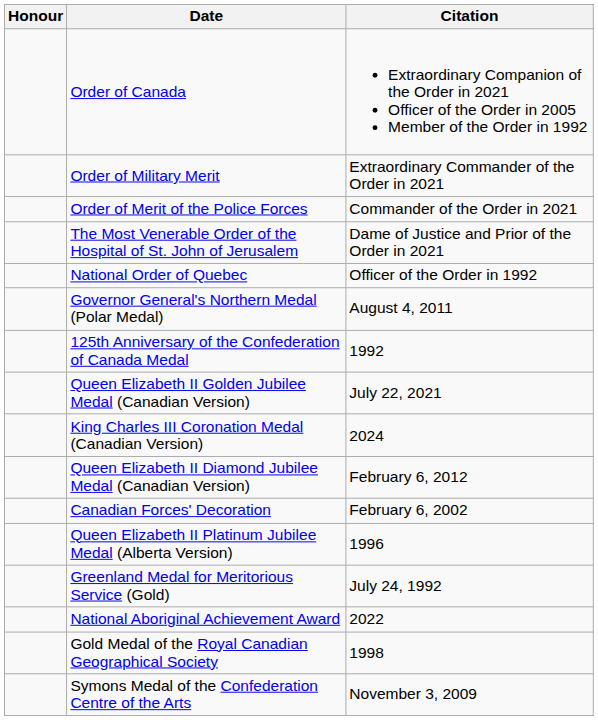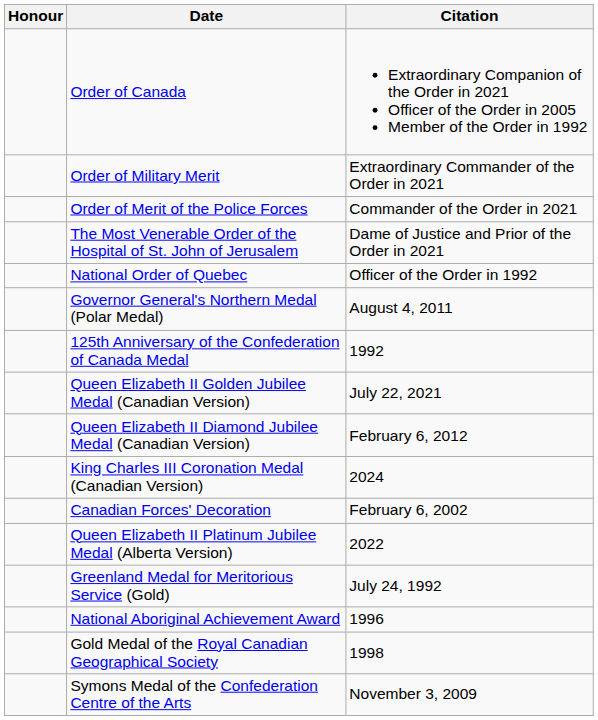 <table class="wikitable">
 <tr>
 <th>Honour</th>
 <th>Date</th>
 <th>Citation</th>
 </tr>
 <tr>
 <td></td>
 <td><a href='#'>Order of Canada</a></td>
 <td><br><ul><li>Extraordinary Companion of the Order in 2021</li><li>Officer of the Order in 2005</li><li>Member of the Order in 1992</li></ul></td>
 </tr>
 <tr>
 <td></td>
 <td><a href='#'>Order of Military Merit</a></td>
 <td>Extraordinary Commander of the Order in 2021</td>
 </tr>
 <tr>
 <td></td>
 <td><a href='#'>Order of Merit of the Police Forces</a></td>
 <td>Commander of the Order in 2021</td>
 </tr>
 <tr>
 <td></td>
 <td><a href='#'>The Most Venerable Order of the Hospital of St. John of Jerusalem</a></td>
 <td>Dame of Justice and Prior of the Order in 2021</td>
 </tr>
 <tr>
 <td></td>
 <td><a href='#'>National Order of Quebec</a></td>
 <td>Officer of the Order in 1992</td>
 </tr>
 <tr>
 <td></td>
 <td><a href='#'>Governor General's Northern Medal</a> (Polar Medal)</td>
 <td>August 4, 2011</td>
 </tr>
 <tr>
 <td></td>
 <td><a href='#'>125th Anniversary of the Confederation of Canada Medal</a></td>
 <td>1992</td>
 </tr>
 <tr>
 <td></td>
 <td><a href='#'>Queen Elizabeth II Golden Jubilee Medal</a> (Canadian Version)</td>
 <td>July 22, 2021</td>
 </tr>
 <tr>
 <td></td>
-<td><a href='#'>King Charles III Coronation Medal</a> (Canadian Version)</td>
-<td>2024</td>
+<td><a href='#'>Queen Elizabeth II Diamond Jubilee Medal</a> (Canadian Version)</td>
+<td>February 6, 2012</td>
 </tr>
 <tr>
 <td></td>
-<td><a href='#'>Queen Elizabeth II Diamond Jubilee Medal</a> (Canadian Version)</td>
-<td>February 6, 2012</td>
+<td><a href='#'>King Charles III Coronation Medal</a> (Canadian Version)</td>
+<td>2024</td>
 </tr>
 <tr>
 <td></td>
 <td><a href='#'>Canadian Forces' Decoration</a></td>
 <td>February 6, 2002</td>
 </tr>
 <tr>
 <td></td>
 <td><a href='#'>Queen Elizabeth II Platinum Jubilee Medal</a> (Alberta Version)</td>
-<td>1996</td>
+<td>2022</td>
 </tr>
 <tr>
 <td></td>
 <td><a href='#'>Greenland Medal for Meritorious Service</a> (Gold)</td>
 <td>July 24, 1992</td>
 </tr>
 <tr>
 <td></td>
 <td><a href='#'>National Aboriginal Achievement Award</a></td>
-<td>2022</td>
+<td>1996</td>
 </tr>
 <tr>
 <td></td>
 <td>Gold Medal of the <a href='#'>Royal Canadian Geographical Society</a></td>
 <td>1998</td>
 </tr>
 <tr>
 <td></td>
 <td>Symons Medal of the <a href='#'>Confederation Centre of the Arts</a></td>
 <td>November 3, 2009</td>
 </tr>
 </table>
